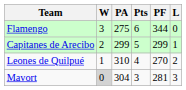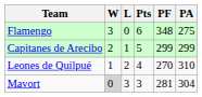 <table class="wikitable">
 <tr>
 <th>Team</th>
 <th>W</th>
-<th>PA</th>
+<th>L</th>
 <th>Pts</th>
 <th>PF</th>
-<th>L</th>
+<th>PA</th>
 </tr>
 <tr bgcolor="ccffcc">
 <td> <a href='#'>Flamengo</a></td>
 <td>3</td>
+<td>0</td>
+<td>6</td>
+<td>348</td>
 <td>275</td>
-<td>6</td>
-<td>344</td>
-<td>0</td>
 </tr>
 <tr bgcolor="ccffcc">
 <td> <a href='#'>Capitanes de Arecibo</a></td>
 <td>2</td>
-<td>299</td>
+<td>1</td>
 <td>5</td>
 <td>299</td>
-<td>1</td>
+<td>299</td>
 </tr>
 <tr>
 <td> <a href='#'>Leones de Quilpué</a></td>
 <td>1</td>
-<td>310</td>
+<td>2</td>
 <td>4</td>
 <td>270</td>
-<td>2</td>
+<td>310</td>
 </tr>
 <tr>
 <td> <a href='#'>Mavort</a></td>
 <td style="background: lightgrey;">0</td>
-<td>304</td>
+<td>3</td>
 <td>3</td>
 <td>281</td>
-<td>3</td>
+<td>304</td>
 </tr>
 </table>
